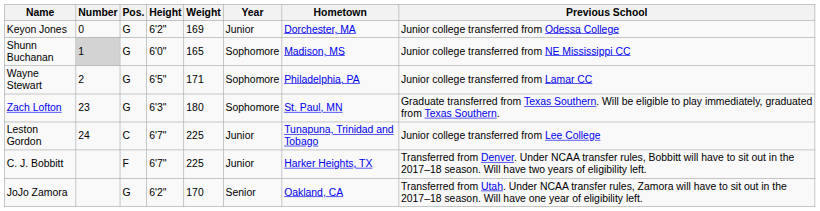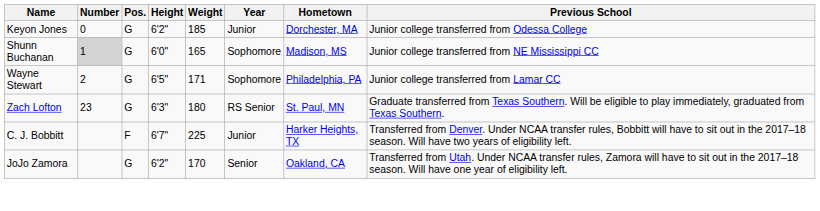 <table class="wikitable sortable">
 <tr>
 <th>Name</th>
 <th>Number</th>
 <th>Pos.</th>
 <th>Height</th>
 <th>Weight</th>
 <th>Year</th>
 <th>Hometown</th>
 <th class="unsortable">Previous School</th>
 </tr>
 <tr>
 <td>Keyon Jones</td>
 <td>0</td>
 <td>G</td>
 <td>6'2"</td>
-<td>169</td>
+<td>185</td>
 <td>Junior</td>
 <td><a href='#'>Dorchester, MA</a></td>
 <td>Junior college transferred from <a href='#'>Odessa College</a></td>
 </tr>
 <tr>
 <td>Shunn Buchanan</td>
 <td style="background: lightgrey;">1</td>
 <td>G</td>
 <td>6'0"</td>
 <td>165</td>
 <td>Sophomore</td>
 <td><a href='#'>Madison, MS</a></td>
 <td>Junior college transferred from <a href='#'>NE Mississippi CC</a></td>
 </tr>
 <tr>
 <td>Wayne Stewart</td>
 <td>2</td>
 <td>G</td>
 <td>6'5"</td>
 <td>171</td>
 <td>Sophomore</td>
 <td><a href='#'>Philadelphia, PA</a></td>
 <td>Junior college transferred from <a href='#'>Lamar CC</a></td>
 </tr>
 <tr>
 <td><a href='#'>Zach Lofton</a></td>
 <td>23</td>
 <td>G</td>
 <td>6'3"</td>
 <td>180</td>
-<td>Sophomore</td>
+<td>RS Senior</td>
 <td><a href='#'>St. Paul, MN</a></td>
 <td>Graduate transferred from <a href='#'>Texas Southern</a>. Will be eligible to play immediately, graduated from <a href='#'>Texas Southern</a>.</td>
-</tr>
-<tr>
-<td>Leston Gordon</td>
-<td>24</td>
-<td>C</td>
-<td>6'7"</td>
-<td>225</td>
-<td>Junior</td>
-<td><a href='#'>Tunapuna, Trinidad and Tobago</a></td>
-<td>Junior college transferred from <a href='#'>Lee College</a></td>
 </tr>
 <tr>
 <td>C. J. Bobbitt</td>
 <td></td>
 <td>F</td>
 <td>6'7"</td>
 <td>225</td>
 <td>Junior</td>
 <td><a href='#'>Harker Heights, TX</a></td>
 <td>Transferred from <a href='#'>Denver</a>. Under NCAA transfer rules, Bobbitt will have to sit out in the 2017–18 season. Will have two years of eligibility left.</td>
 </tr>
 <tr>
 <td>JoJo Zamora</td>
 <td></td>
 <td>G</td>
 <td>6'2"</td>
 <td>170</td>
 <td>Senior</td>
 <td><a href='#'>Oakland, CA</a></td>
 <td>Transferred from <a href='#'>Utah</a>. Under NCAA transfer rules, Zamora will have to sit out in the 2017–18 season. Will have one year of eligibility left.</td>
 </tr>
 </table>
